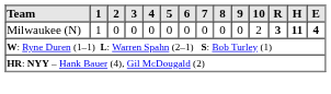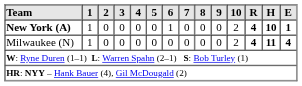 <table border=1 cellspacing=0 width=425 style="margin-left:3em;">
 <tr style="text-align:center; background-color:#e6e6e6;">
 <th align=left width=125>Team</th>
 <th width=25>1</th>
 <th width=25>2</th>
 <th width=25>3</th>
 <th width=25>4</th>
 <th width=25>5</th>
 <th width=25>6</th>
 <th width=25>7</th>
 <th width=25>8</th>
 <th width=25>9</th>
 <th width=25>10</th>
 <th width=25>R</th>
 <th width=25>H</th>
 <th width=25>E</th>
 </tr>
 <tr style="text-align:center;">
+<td align=left><strong>New York (A)</strong></td>
+<td>1</td>
+<td>0</td>
+<td>0</td>
+<td>0</td>
+<td>0</td>
+<td>1</td>
+<td>0</td>
+<td>0</td>
+<td>0</td>
+<td>2</td>
+<td><strong>4</strong></td>
+<td><strong>10</strong></td>
+<td><strong>1</strong></td>
+</tr>
+<tr style="text-align:center;">
 <td align=left>Milwaukee (N)</td>
 <td>1</td>
 <td>0</td>
 <td>0</td>
 <td>0</td>
 <td>0</td>
 <td>0</td>
 <td>0</td>
 <td>0</td>
 <td>0</td>
 <td>2</td>
-<td><strong>3</strong></td>
+<td><strong>4</strong></td>
 <td><strong>11</strong></td>
 <td><strong>4</strong></td>
 </tr>
 <tr style="text-align:left;">
 <td colspan=14><small><strong>W</strong>: <a href='#'>Ryne Duren</a> (1–1)  <strong>L</strong>: <a href='#'>Warren Spahn</a> (2–1)   <strong>S</strong>: <a href='#'>Bob Turley</a> (1)</small></td>
 </tr>
 <tr style="text-align:left;">
 <td colspan=14><small><strong>HR</strong>: <strong>NYY</strong> – <a href='#'>Hank Bauer</a> (4), <a href='#'>Gil McDougald</a> (2)</small></td>
 </tr>
 </table>
